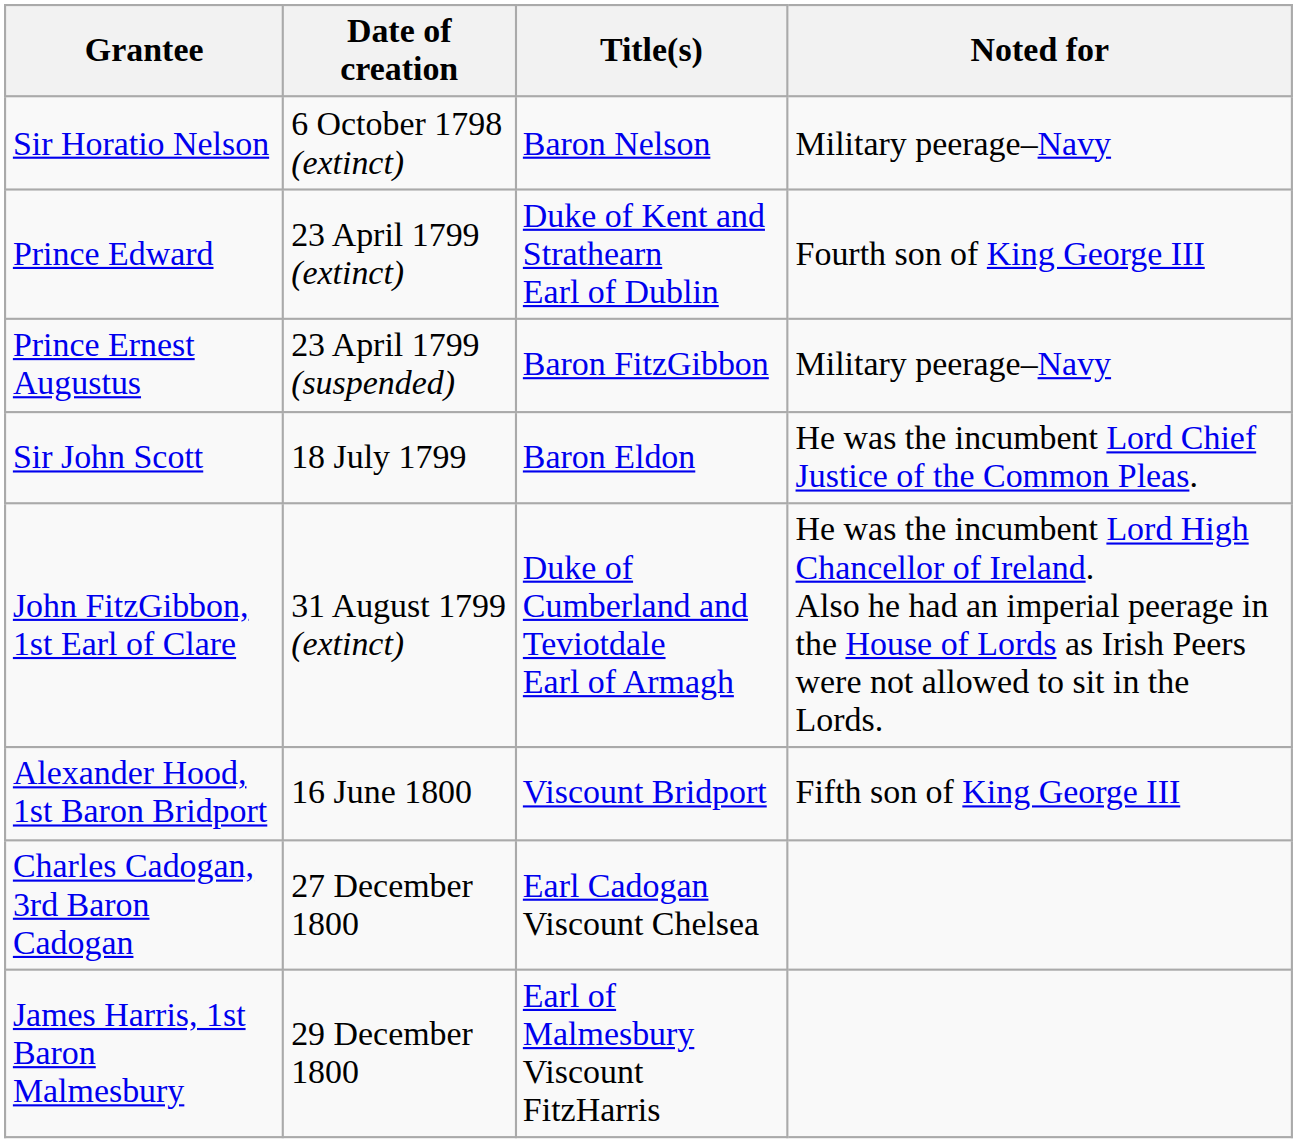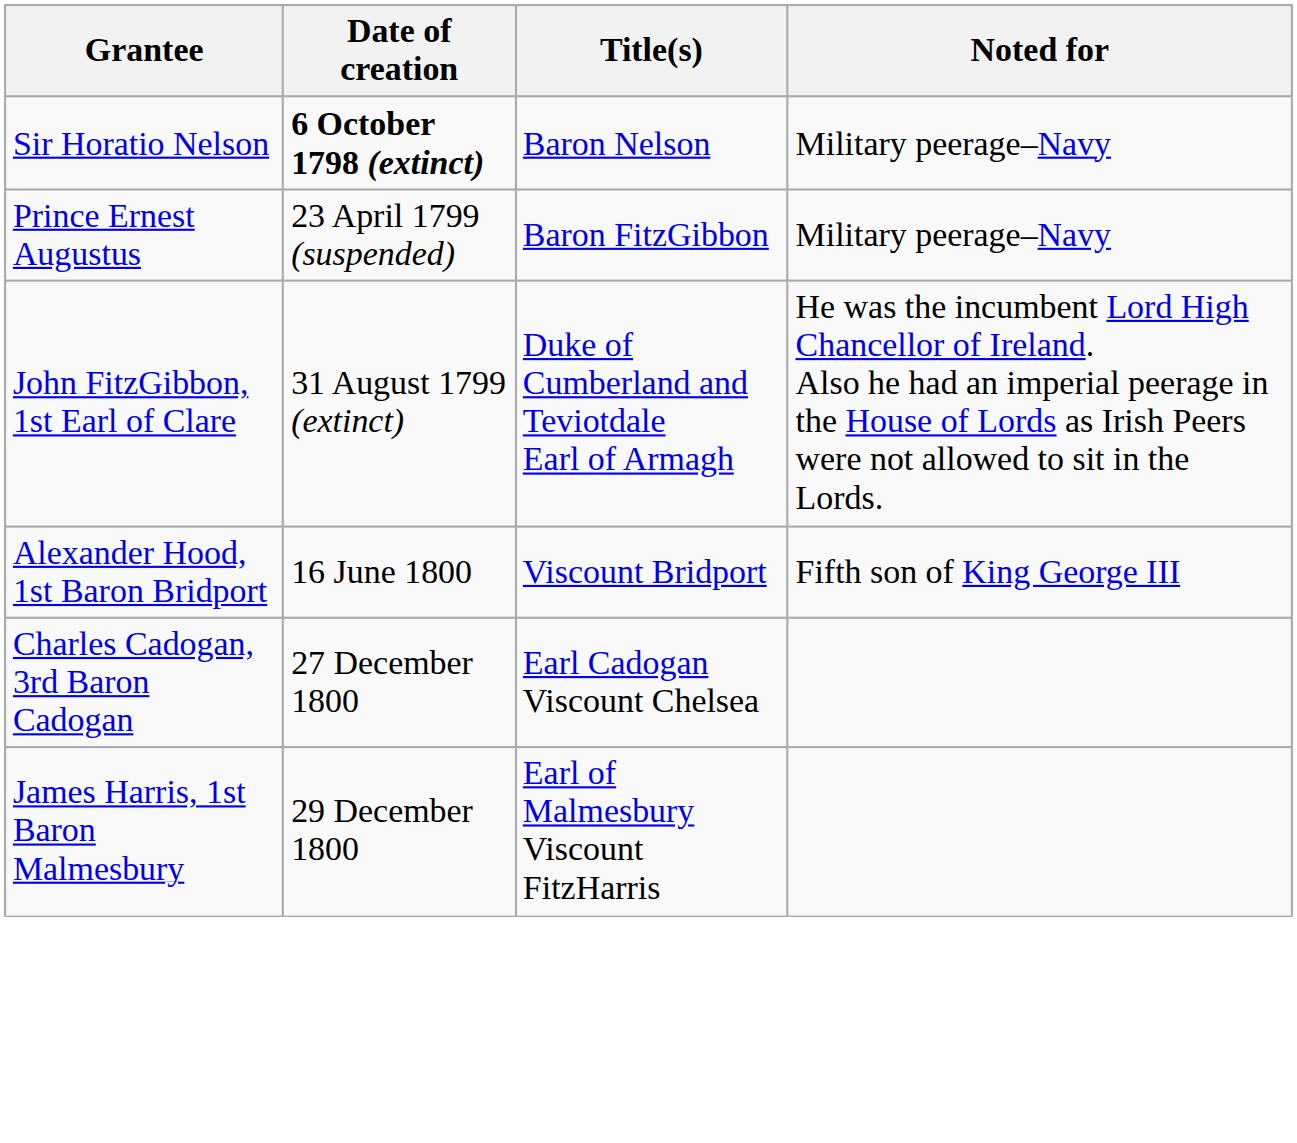 <table class="wikitable">
 <tr>
 <th>Grantee</th>
 <th>Date of creation</th>
 <th>Title(s)</th>
 <th>Noted for</th>
 </tr>
 <tr>
 <td><a href='#'>Sir Horatio Nelson</a></td>
-<td>6 October 1798 <em>(extinct)</em></td>
+<td><strong>6 October 1798 <em>(extinct)</em></strong></td>
 <td><a href='#'>Baron Nelson</a></td>
 <td>Military peerage–<a href='#'>Navy</a></td>
-</tr>
-<tr>
-<td><a href='#'>Prince Edward</a></td>
-<td>23 April 1799 <em>(extinct)</em></td>
-<td><a href='#'>Duke of Kent and Strathearn</a><br><a href='#'>Earl of Dublin</a></td>
-<td>Fourth son of <a href='#'>King George III</a></td>
 </tr>
 <tr>
 <td><a href='#'>Prince Ernest Augustus</a></td>
 <td>23 April 1799 <em>(suspended)</em></td>
 <td><a href='#'>Baron FitzGibbon</a></td>
 <td>Military peerage–<a href='#'>Navy</a></td>
-</tr>
-<tr>
-<td><a href='#'>Sir John Scott</a></td>
-<td>18 July 1799</td>
-<td><a href='#'>Baron Eldon</a></td>
-<td>He was the incumbent <a href='#'>Lord Chief Justice of the Common Pleas</a>.</td>
 </tr>
 <tr>
 <td><a href='#'>John FitzGibbon, 1st Earl of Clare</a></td>
 <td>31 August 1799 <em>(extinct)</em></td>
 <td><a href='#'>Duke of Cumberland and Teviotdale</a><br><a href='#'>Earl of Armagh</a></td>
 <td>He was the incumbent <a href='#'>Lord High Chancellor of Ireland</a>.<br>Also he had an imperial peerage in the <a href='#'>House of Lords</a> as Irish Peers were not allowed to sit in the Lords.</td>
 </tr>
 <tr>
 <td><a href='#'>Alexander Hood, 1st Baron Bridport</a></td>
 <td>16 June 1800</td>
 <td><a href='#'>Viscount Bridport</a></td>
 <td>Fifth son of <a href='#'>King George III</a></td>
 </tr>
 <tr>
 <td><a href='#'>Charles Cadogan, 3rd Baron Cadogan</a></td>
 <td>27 December 1800</td>
 <td><a href='#'>Earl Cadogan</a><br>Viscount Chelsea</td>
 <td> </td>
 </tr>
 <tr>
 <td><a href='#'>James Harris, 1st Baron Malmesbury</a></td>
 <td>29 December 1800</td>
 <td><a href='#'>Earl of Malmesbury</a><br>Viscount FitzHarris</td>
 <td> </td>
 </tr>
 </table>
